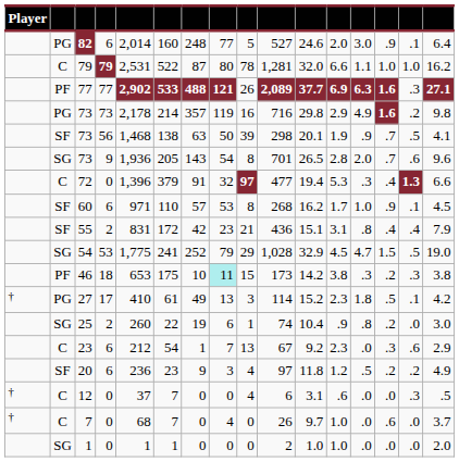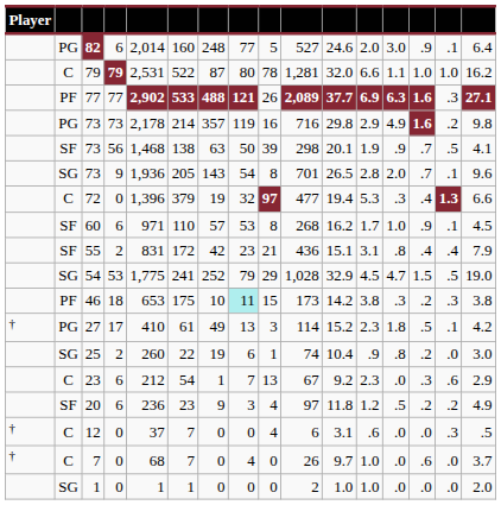 <table class="wikitable sortable" style="font-size: 95%; text-align:right;">
 <tr>
 <th style="background:#010101; color:#FFFFFF; border-top:#862633 3px solid; border-bottom:#862633 3px solid;">Player</th>
 <th style="background:#010101; color:#FFFFFF; border-top:#862633 3px solid; border-bottom:#862633 3px solid;"></th>
 <th style="background:#010101; color:#FFFFFF; border-top:#862633 3px solid; border-bottom:#862633 3px solid;"></th>
 <th style="background:#010101; color:#FFFFFF; border-top:#862633 3px solid; border-bottom:#862633 3px solid;"></th>
 <th style="background:#010101; color:#FFFFFF; border-top:#862633 3px solid; border-bottom:#862633 3px solid;"></th>
 <th style="background:#010101; color:#FFFFFF; border-top:#862633 3px solid; border-bottom:#862633 3px solid;"></th>
 <th style="background:#010101; color:#FFFFFF; border-top:#862633 3px solid; border-bottom:#862633 3px solid;"></th>
 <th style="background:#010101; color:#FFFFFF; border-top:#862633 3px solid; border-bottom:#862633 3px solid;"></th>
 <th style="background:#010101; color:#FFFFFF; border-top:#862633 3px solid; border-bottom:#862633 3px solid;"></th>
 <th style="background:#010101; color:#FFFFFF; border-top:#862633 3px solid; border-bottom:#862633 3px solid;"></th>
 <th style="background:#010101; color:#FFFFFF; border-top:#862633 3px solid; border-bottom:#862633 3px solid;"></th>
 <th style="background:#010101; color:#FFFFFF; border-top:#862633 3px solid; border-bottom:#862633 3px solid;"></th>
 <th style="background:#010101; color:#FFFFFF; border-top:#862633 3px solid; border-bottom:#862633 3px solid;"></th>
 <th style="background:#010101; color:#FFFFFF; border-top:#862633 3px solid; border-bottom:#862633 3px solid;"></th>
 <th style="background:#010101; color:#FFFFFF; border-top:#862633 3px solid; border-bottom:#862633 3px solid;"></th>
 <th style="background:#010101; color:#FFFFFF; border-top:#862633 3px solid; border-bottom:#862633 3px solid;"></th>
 </tr>
 <tr>
 <td style="text-align:left;"></td>
 <td style="text-align:center;">PG</td>
 <td style="background:#862633; color:#FFFFFF;"><strong>82</strong></td>
 <td>6</td>
 <td>2,014</td>
 <td>160</td>
 <td>248</td>
 <td>77</td>
 <td>5</td>
 <td>527</td>
 <td>24.6</td>
 <td>2.0</td>
 <td>3.0</td>
 <td>.9</td>
 <td>.1</td>
 <td>6.4</td>
 </tr>
 <tr>
 <td style="text-align:left;"></td>
 <td style="text-align:center;">C</td>
 <td>79</td>
 <td style="background:#862633; color:#FFFFFF;"><strong>79</strong></td>
 <td>2,531</td>
 <td>522</td>
 <td>87</td>
 <td>80</td>
 <td>78</td>
 <td>1,281</td>
 <td>32.0</td>
 <td>6.6</td>
 <td>1.1</td>
 <td>1.0</td>
 <td>1.0</td>
 <td>16.2</td>
 </tr>
 <tr>
 <td style="text-align:left;"></td>
 <td style="text-align:center;">PF</td>
 <td>77</td>
 <td>77</td>
 <td style="background:#862633; color:#FFFFFF;"><strong>2,902</strong></td>
 <td style="background:#862633; color:#FFFFFF;"><strong>533</strong></td>
 <td style="background:#862633; color:#FFFFFF;"><strong>488</strong></td>
 <td style="background:#862633; color:#FFFFFF;"><strong>121</strong></td>
 <td>26</td>
 <td style="background:#862633; color:#FFFFFF;"><strong>2,089</strong></td>
 <td style="background:#862633; color:#FFFFFF;"><strong>37.7</strong></td>
 <td style="background:#862633; color:#FFFFFF;"><strong>6.9</strong></td>
 <td style="background:#862633; color:#FFFFFF;"><strong>6.3</strong></td>
 <td style="background:#862633; color:#FFFFFF;"><strong>1.6</strong></td>
 <td>.3</td>
 <td style="background:#862633; color:#FFFFFF;"><strong>27.1</strong></td>
 </tr>
 <tr>
 <td style="text-align:left;"></td>
 <td style="text-align:center;">PG</td>
 <td>73</td>
 <td>73</td>
 <td>2,178</td>
 <td>214</td>
 <td>357</td>
 <td>119</td>
 <td>16</td>
 <td>716</td>
 <td>29.8</td>
 <td>2.9</td>
 <td>4.9</td>
 <td style="background:#862633; color:#FFFFFF;"><strong>1.6</strong></td>
 <td>.2</td>
 <td>9.8</td>
 </tr>
 <tr>
 <td style="text-align:left;"></td>
 <td style="text-align:center;">SF</td>
 <td>73</td>
 <td>56</td>
 <td>1,468</td>
 <td>138</td>
 <td>63</td>
 <td>50</td>
 <td>39</td>
 <td>298</td>
 <td>20.1</td>
 <td>1.9</td>
 <td>.9</td>
 <td>.7</td>
 <td>.5</td>
 <td>4.1</td>
 </tr>
 <tr>
 <td style="text-align:left;"></td>
 <td style="text-align:center;">SG</td>
 <td>73</td>
 <td>9</td>
 <td>1,936</td>
 <td>205</td>
 <td>143</td>
 <td>54</td>
 <td>8</td>
 <td>701</td>
 <td>26.5</td>
 <td>2.8</td>
 <td>2.0</td>
 <td>.7</td>
-<td>.6</td>
+<td>.1</td>
 <td>9.6</td>
 </tr>
 <tr>
 <td style="text-align:left;"></td>
 <td style="text-align:center;">C</td>
 <td>72</td>
 <td>0</td>
 <td>1,396</td>
 <td>379</td>
-<td>91</td>
+<td>19</td>
 <td>32</td>
 <td style="background:#862633; color:#FFFFFF;"><strong>97</strong></td>
 <td>477</td>
 <td>19.4</td>
 <td>5.3</td>
 <td>.3</td>
 <td>.4</td>
 <td style="background:#862633; color:#FFFFFF;"><strong>1.3</strong></td>
 <td>6.6</td>
 </tr>
 <tr>
 <td style="text-align:left;"></td>
 <td style="text-align:center;">SF</td>
 <td>60</td>
 <td>6</td>
 <td>971</td>
 <td>110</td>
 <td>57</td>
 <td>53</td>
 <td>8</td>
 <td>268</td>
 <td>16.2</td>
 <td>1.7</td>
 <td>1.0</td>
 <td>.9</td>
 <td>.1</td>
 <td>4.5</td>
 </tr>
 <tr>
 <td style="text-align:left;"></td>
 <td style="text-align:center;">SF</td>
 <td>55</td>
 <td>2</td>
 <td>831</td>
 <td>172</td>
 <td>42</td>
 <td>23</td>
 <td>21</td>
 <td>436</td>
 <td>15.1</td>
 <td>3.1</td>
 <td>.8</td>
 <td>.4</td>
 <td>.4</td>
 <td>7.9</td>
 </tr>
 <tr>
 <td style="text-align:left;"></td>
 <td style="text-align:center;">SG</td>
 <td>54</td>
 <td>53</td>
 <td>1,775</td>
 <td>241</td>
 <td>252</td>
 <td>79</td>
 <td>29</td>
 <td>1,028</td>
 <td>32.9</td>
 <td>4.5</td>
 <td>4.7</td>
 <td>1.5</td>
 <td>.5</td>
 <td>19.0</td>
 </tr>
 <tr>
 <td style="text-align:left;"></td>
 <td style="text-align:center;">PF</td>
 <td>46</td>
 <td>18</td>
 <td>653</td>
 <td>175</td>
 <td>10</td>
 <td style="background: paleturquoise;">11</td>
 <td>15</td>
 <td>173</td>
 <td>14.2</td>
 <td>3.8</td>
 <td>.3</td>
 <td>.2</td>
 <td>.3</td>
 <td>3.8</td>
 </tr>
 <tr>
 <td style="text-align:left;"><sup>†</sup></td>
 <td style="text-align:center;">PG</td>
 <td>27</td>
 <td>17</td>
 <td>410</td>
 <td>61</td>
 <td>49</td>
 <td>13</td>
 <td>3</td>
 <td>114</td>
 <td>15.2</td>
 <td>2.3</td>
 <td>1.8</td>
 <td>.5</td>
 <td>.1</td>
 <td>4.2</td>
 </tr>
 <tr>
 <td style="text-align:left;"></td>
 <td style="text-align:center;">SG</td>
 <td>25</td>
 <td>2</td>
 <td>260</td>
 <td>22</td>
 <td>19</td>
 <td>6</td>
 <td>1</td>
 <td>74</td>
 <td>10.4</td>
 <td>.9</td>
 <td>.8</td>
 <td>.2</td>
 <td>.0</td>
 <td>3.0</td>
 </tr>
 <tr>
 <td style="text-align:left;"></td>
 <td style="text-align:center;">C</td>
 <td>23</td>
 <td>6</td>
 <td>212</td>
 <td>54</td>
 <td>1</td>
 <td>7</td>
 <td>13</td>
 <td>67</td>
 <td>9.2</td>
 <td>2.3</td>
 <td>.0</td>
 <td>.3</td>
 <td>.6</td>
 <td>2.9</td>
 </tr>
 <tr>
 <td style="text-align:left;"></td>
 <td style="text-align:center;">SF</td>
 <td>20</td>
 <td>6</td>
 <td>236</td>
 <td>23</td>
 <td>9</td>
 <td>3</td>
 <td>4</td>
 <td>97</td>
 <td>11.8</td>
 <td>1.2</td>
 <td>.5</td>
 <td>.2</td>
 <td>.2</td>
 <td>4.9</td>
 </tr>
 <tr>
 <td style="text-align:left;"><sup>†</sup></td>
 <td style="text-align:center;">C</td>
 <td>12</td>
 <td>0</td>
 <td>37</td>
 <td>7</td>
 <td>0</td>
 <td>0</td>
 <td>4</td>
 <td>6</td>
 <td>3.1</td>
 <td>.6</td>
 <td>.0</td>
 <td>.0</td>
 <td>.3</td>
 <td>.5</td>
 </tr>
 <tr>
 <td style="text-align:left;"><sup>†</sup></td>
 <td style="text-align:center;">C</td>
 <td>7</td>
 <td>0</td>
 <td>68</td>
 <td>7</td>
 <td>0</td>
 <td>4</td>
 <td>0</td>
 <td>26</td>
 <td>9.7</td>
 <td>1.0</td>
 <td>.0</td>
 <td>.6</td>
 <td>.0</td>
 <td>3.7</td>
 </tr>
 <tr>
 <td style="text-align:left;"></td>
 <td style="text-align:center;">SG</td>
 <td>1</td>
 <td>0</td>
 <td>1</td>
 <td>1</td>
 <td>0</td>
 <td>0</td>
 <td>0</td>
 <td>2</td>
 <td>1.0</td>
 <td>1.0</td>
 <td>.0</td>
 <td>.0</td>
 <td>.0</td>
 <td>2.0</td>
 </tr>
 </table>
